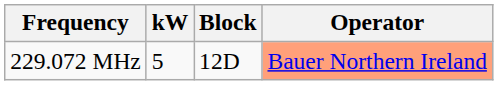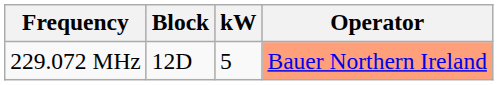 <table class="wikitable sortable">
 <tr>
 <th>Frequency</th>
+<th>Block</th>
 <th>kW</th>
-<th>Block</th>
 <th>Operator</th>
 </tr>
 <tr>
 <td>229.072 MHz</td>
+<td>12D</td>
 <td>5</td>
-<td>12D</td>
 <td style="background: lightsalmon;"><a href='#'>Bauer Northern Ireland</a></td>
 </tr>
 </table>
